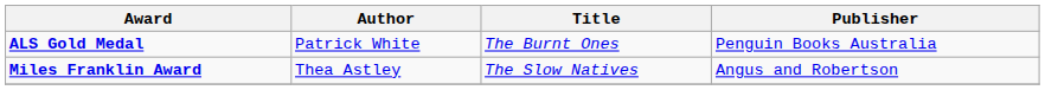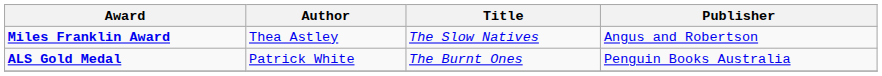 <table class="wikitable" width=95%>
 <tr>
 <th>Award</th>
 <th>Author</th>
 <th>Title</th>
 <th>Publisher</th>
 </tr>
 <tr>
+<td><strong><a href='#'>Miles Franklin Award</a></strong></td>
+<td><a href='#'>Thea Astley</a></td>
+<td><em><a href='#'>The Slow Natives</a></em></td>
+<td><a href='#'>Angus and Robertson</a></td>
+</tr>
+<tr>
 <td><strong><a href='#'>ALS Gold Medal</a></strong></td>
 <td><a href='#'>Patrick White</a></td>
 <td><em><a href='#'>The Burnt Ones</a></em></td>
 <td><a href='#'>Penguin Books Australia</a></td>
 </tr>
 <tr>
-<td><strong><a href='#'>Miles Franklin Award</a></strong></td>
-<td><a href='#'>Thea Astley</a></td>
-<td><em><a href='#'>The Slow Natives</a></em></td>
-<td><a href='#'>Angus and Robertson</a></td>
-</tr>
-<tr>
 </tr>
 </table>
